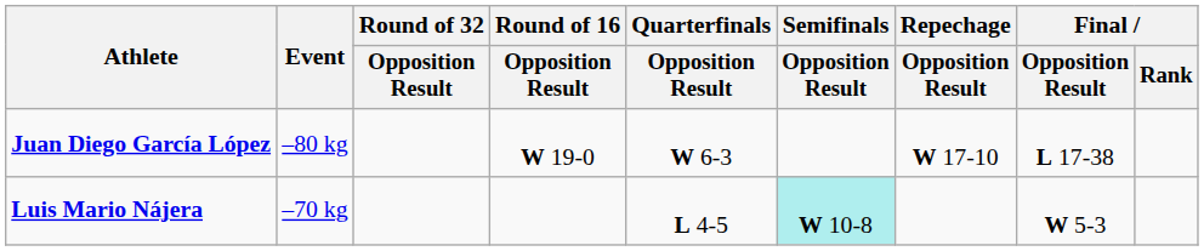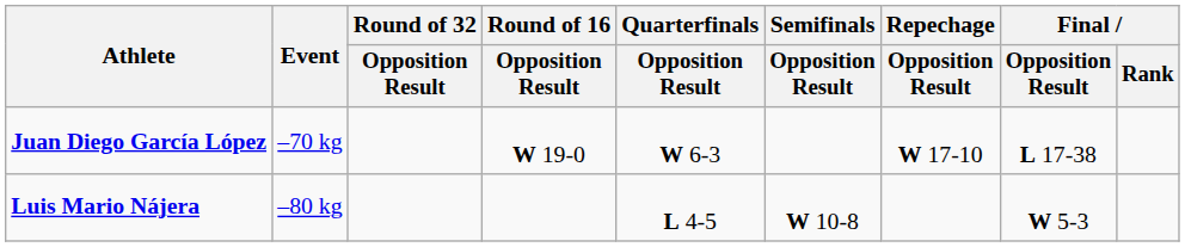 <table class="wikitable" style="font-size:90%;">
 <tr>
 <th rowspan=2>Athlete</th>
 <th rowspan=2>Event</th>
 <th>Round of 32</th>
 <th>Round of 16</th>
 <th>Quarterfinals</th>
 <th>Semifinals</th>
 <th>Repechage</th>
 <th colspan=2>Final / </th>
 </tr>
 <tr style="font-size:95%">
 <th>Opposition<br>Result</th>
 <th>Opposition<br>Result</th>
 <th>Opposition<br>Result</th>
 <th>Opposition<br>Result</th>
 <th>Opposition<br>Result</th>
 <th>Opposition<br>Result</th>
 <th>Rank</th>
 </tr>
 <tr align=center>
 <td align=left><strong><a href='#'>Juan Diego García López</a></strong></td>
-<td align=left><a href='#'>–80 kg</a></td>
+<td align=left><a href='#'>–70 kg</a></td>
 <td></td>
 <td><br><strong>W</strong> 19-0</td>
 <td><br><strong>W</strong> 6-3</td>
 <td></td>
 <td><br><strong>W</strong> 17-10</td>
 <td><br><strong>L</strong> 17-38</td>
 <td></td>
 </tr>
 <tr align=center>
 <td align=left><strong><a href='#'>Luis Mario Nájera</a></strong></td>
-<td align=left><a href='#'>–70 kg</a></td>
+<td align=left><a href='#'>–80 kg</a></td>
 <td></td>
 <td></td>
 <td><br><strong>L</strong> 4-5</td>
-<td style="background: paleturquoise;"><br><strong>W</strong> 10-8</td>
+<td><br><strong>W</strong> 10-8</td>
 <td></td>
 <td><br><strong>W</strong> 5-3</td>
 <td></td>
 </tr>
 </table>
